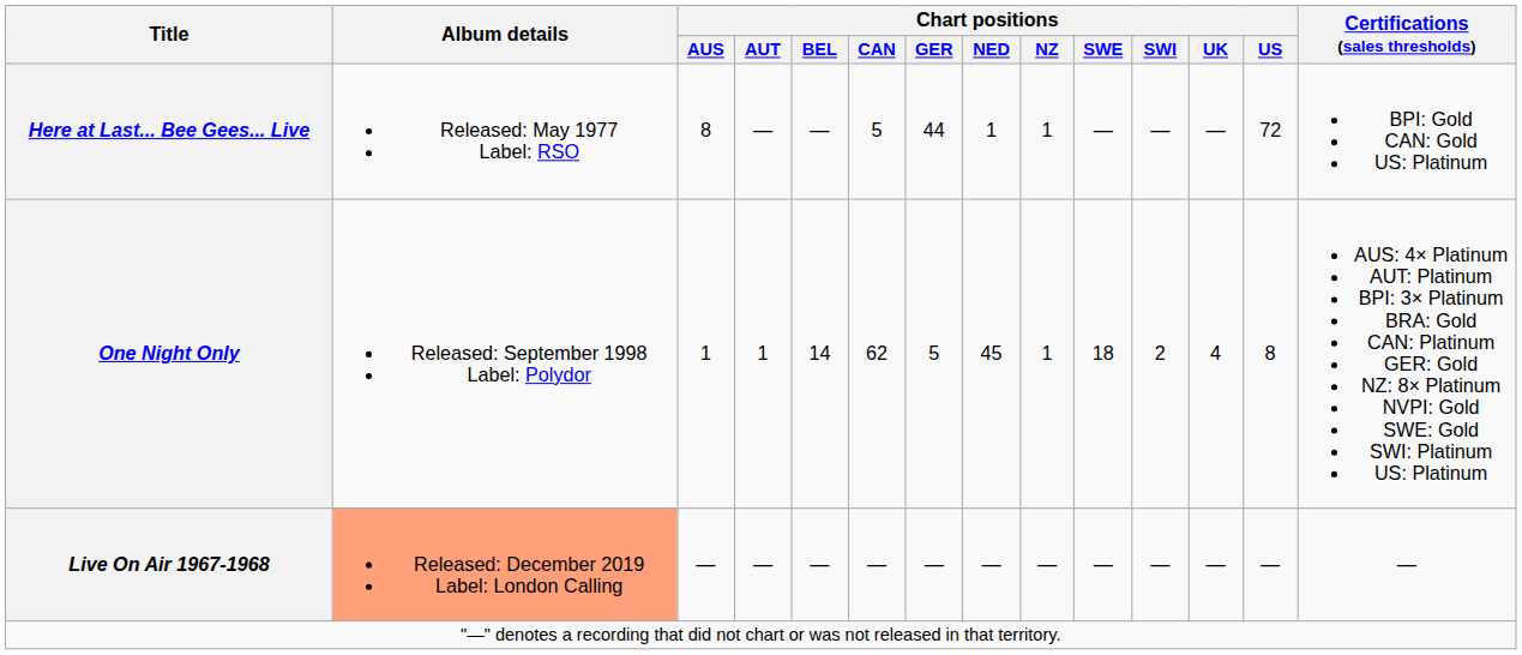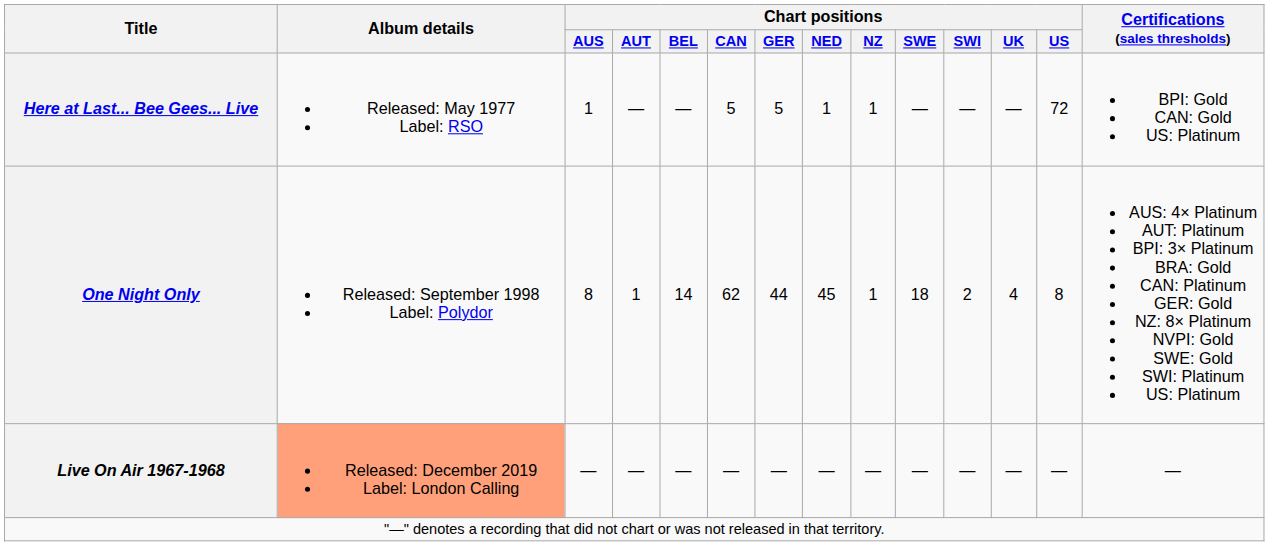 <table class="wikitable plainrowheaders" style="text-align:center;">
 <tr>
 <th scope="col" rowspan="2" style="width:20em;">Title</th>
 <th scope="col" rowspan="2" style="width:20em;">Album details</th>
 <th scope="col" colspan="11">Chart positions</th>
 <th rowspan="2" style="width:12em;"><a href='#'>Certifications</a><br><small>(<a href='#'>sales thresholds</a>)</small></th>
 </tr>
 <tr>
 <th scope="col" style="width:3em;font-size:90%;"><a href='#'>AUS</a><br></th>
 <th scope="col" style="width:3em;font-size:90%;"><a href='#'>AUT</a><br></th>
 <th scope="col" style="width:3em;font-size:90%;"><a href='#'>BEL</a><br></th>
 <th scope="col" style="width:3em;font-size:90%;"><a href='#'>CAN</a><br></th>
 <th scope="col" style="width:3em;font-size:90%;"><a href='#'>GER</a><br></th>
 <th scope="col" style="width:3em;font-size:90%;"><a href='#'>NED</a><br></th>
 <th scope="col" style="width:3em;font-size:90%;"><a href='#'>NZ</a><br></th>
 <th scope="col" style="width:3em;font-size:90%;"><a href='#'>SWE</a><br></th>
 <th scope="col" style="width:3em;font-size:90%;"><a href='#'>SWI</a><br></th>
 <th scope="col" style="width:3em;font-size:90%;"><a href='#'>UK</a><br></th>
 <th scope="col" style="width:3em;font-size:90%;"><a href='#'>US</a><br></th>
 </tr>
 <tr>
 <th scope="row"><em><a href='#'>Here at Last... Bee Gees... Live</a></em></th>
 <td><br><ul><li>Released: May 1977</li><li>Label: <a href='#'>RSO</a></li></ul></td>
-<td>8</td>
+<td>1</td>
 <td>—</td>
 <td>—</td>
 <td>5</td>
-<td>44</td>
+<td>5</td>
 <td>1</td>
 <td>1</td>
 <td>—</td>
 <td>—</td>
 <td>—</td>
 <td>72</td>
 <td><br><ul><li>BPI: Gold</li><li>CAN: Gold</li><li>US: Platinum</li></ul></td>
 </tr>
 <tr>
 <th scope="row"><em><a href='#'>One Night Only</a></em></th>
 <td><br><ul><li>Released: September 1998</li><li>Label: <a href='#'>Polydor</a></li></ul></td>
-<td>1</td>
+<td>8</td>
 <td>1</td>
 <td>14</td>
 <td>62</td>
-<td>5</td>
+<td>44</td>
 <td>45</td>
 <td>1</td>
 <td>18</td>
 <td>2</td>
 <td>4</td>
 <td>8</td>
 <td><br><ul><li>AUS: 4× Platinum</li><li>AUT: Platinum</li><li>BPI: 3× Platinum</li><li>BRA: Gold</li><li>CAN: Platinum</li><li>GER: Gold</li><li>NZ: 8× Platinum</li><li>NVPI: Gold</li><li>SWE: Gold</li><li>SWI: Platinum</li><li>US: Platinum</li></ul></td>
 </tr>
 <tr>
 <th><strong><em>Live On Air 1967-1968</em></strong></th>
 <td style="background: lightsalmon;"><br><ul><li>Released: December 2019</li><li>Label: London Calling</li></ul></td>
 <td>—</td>
 <td>—</td>
 <td>—</td>
 <td>—</td>
 <td>—</td>
 <td>—</td>
 <td>—</td>
 <td>—</td>
 <td>—</td>
 <td>—</td>
 <td>—</td>
 <td>—</td>
 </tr>
 <tr>
 <td colspan="20" style="font-size:90%">"—" denotes a recording that did not chart or was not released in that territory.</td>
 </tr>
 </table>
